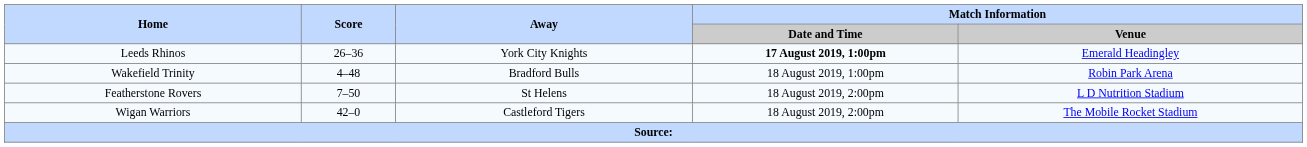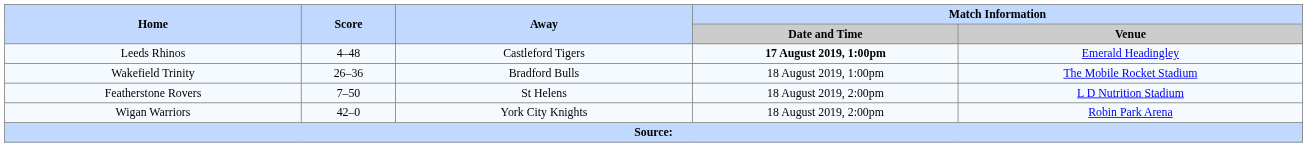 <table border=1 style="border-collapse:collapse; font-size:90%; text-align:center;" cellpadding=3 cellspacing=0 width=100%>
 <tr bgcolor=#C1D8FF>
 <th rowspan=2 width=19%>Home</th>
 <th rowspan=2 width=6%>Score</th>
 <th rowspan=2 width=19%>Away</th>
 <th colspan=2>Match Information</th>
 </tr>
 <tr bgcolor=#CCCCCC>
 <th width=17%>Date and Time</th>
 <th width=22%>Venue</th>
 </tr>
 <tr bgcolor=#F5FAFF>
 <td> Leeds Rhinos</td>
-<td>26–36</td>
-<td> York City Knights</td>
+<td>4–48</td>
+<td> Castleford Tigers</td>
 <td><strong>17 August 2019, 1:00pm</strong></td>
 <td><a href='#'>Emerald Headingley</a></td>
 </tr>
 <tr bgcolor=#F5FAFF>
 <td> Wakefield Trinity</td>
-<td>4–48</td>
+<td>26–36</td>
 <td> Bradford Bulls</td>
 <td>18 August 2019, 1:00pm</td>
-<td><a href='#'>Robin Park Arena</a></td>
+<td><a href='#'>The Mobile Rocket Stadium</a></td>
 </tr>
 <tr bgcolor=#F5FAFF>
 <td> Featherstone Rovers</td>
 <td>7–50</td>
 <td> St Helens</td>
 <td>18 August 2019, 2:00pm</td>
 <td><a href='#'>L D Nutrition Stadium</a></td>
 </tr>
 <tr bgcolor=#F5FAFF>
 <td> Wigan Warriors</td>
 <td>42–0</td>
-<td> Castleford Tigers</td>
+<td> York City Knights</td>
 <td>18 August 2019, 2:00pm</td>
-<td><a href='#'>The Mobile Rocket Stadium</a></td>
+<td><a href='#'>Robin Park Arena</a></td>
 </tr>
 <tr style="background:#c1d8ff;">
 <th colspan=6>Source:</th>
 </tr>
 </table>
